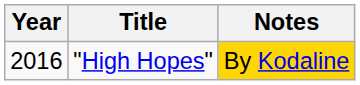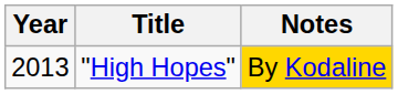 <table class = "wikitable sortable">
 <tr>
 <th>Year</th>
 <th>Title</th>
 <th class = "unsortable">Notes</th>
 </tr>
 <tr>
-<td>2016</td>
+<td>2013</td>
 <td>"<a href='#'>High Hopes</a>"</td>
 <td style="background: gold;">By <a href='#'>Kodaline</a></td>
 </tr>
 </table>
